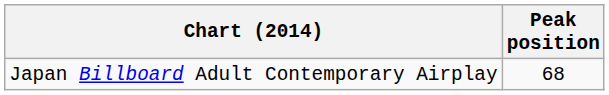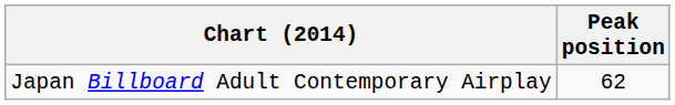 <table class="wikitable">
 <tr>
 <th>Chart (2014)</th>
 <th>Peak<br>position</th>
 </tr>
 <tr>
 <td>Japan <em><a href='#'>Billboard</a></em> Adult Contemporary Airplay</td>
-<td align="center">68</td>
+<td align="center">62</td>
 </tr>
 </table>
